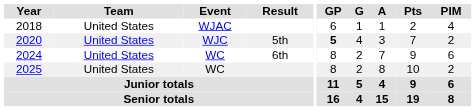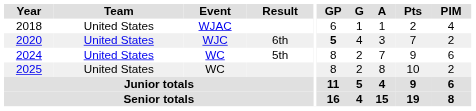 <table border="0" cellpadding="1" cellspacing="0" ID="Table3" style="text-align:center; width:40em;">
 <tr bgcolor="#e0e0e0">
 <th>Year</th>
 <th>Team</th>
 <th>Event</th>
 <th>Result</th>
 <th rowspan="99" bgcolor="#ffffff"></th>
 <th>GP</th>
 <th>G</th>
 <th>A</th>
 <th>Pts</th>
 <th>PIM</th>
 </tr>
 <tr>
 <td>2018</td>
 <td>United States</td>
 <td><a href='#'>WJAC</a></td>
 <td></td>
 <td>6</td>
 <td>1</td>
 <td>1</td>
 <td>2</td>
 <td>4</td>
 </tr>
 <tr bgcolor="#f0f0f0">
 <td><a href='#'>2020</a></td>
 <td><a href='#'>United States</a></td>
 <td><a href='#'>WJC</a></td>
-<td>5th</td>
+<td>6th</td>
 <td><strong>5</strong></td>
 <td>4</td>
 <td>3</td>
 <td>7</td>
 <td>2</td>
 </tr>
 <tr>
 <td><a href='#'>2024</a></td>
 <td><a href='#'>United States</a></td>
 <td><a href='#'>WC</a></td>
-<td>6th</td>
+<td>5th</td>
 <td>8</td>
 <td>2</td>
 <td>7</td>
 <td>9</td>
 <td>6</td>
 </tr>
 <tr bgcolor="#f0f0f0">
 <td><a href='#'>2025</a></td>
 <td>United States</td>
 <td>WC</td>
 <td></td>
 <td>8</td>
 <td>2</td>
 <td>8</td>
 <td>10</td>
 <td>2</td>
 </tr>
 <tr bgcolor="#e0e0e0">
 <th colspan="4">Junior totals</th>
 <th>11</th>
 <th>5</th>
 <th>4</th>
 <th>9</th>
 <th>6</th>
 </tr>
 <tr bgcolor="#e0e0e0">
 <th colspan="4">Senior totals</th>
 <th>16</th>
 <th>4</th>
 <th>15</th>
 <th>19</th>
 <th>8</th>
 </tr>
 </table>
